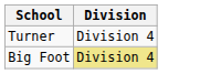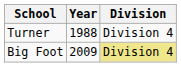 <table class="wikitable">
 <tr>
 <th>School</th>
+<th>Year</th>
 <th>Division</th>
 </tr>
 <tr>
 <td>Turner</td>
+<td>1988</td>
 <td>Division 4</td>
 </tr>
 <tr>
 <td>Big Foot</td>
+<td>2009</td>
 <td style="background: khaki;">Division 4</td>
 </tr>
 </table>
